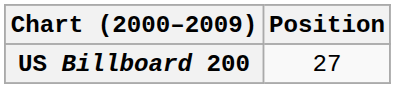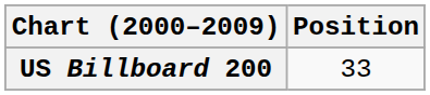 <table class="wikitable sortable plainrowheaders" style="text-align:center;">
 <tr>
 <th scope="col">Chart (2000–2009)</th>
 <th scope="col">Position</th>
 </tr>
 <tr>
 <th scope="row">US <em>Billboard</em> 200</th>
-<td>27</td>
+<td>33</td>
 </tr>
 </table>
